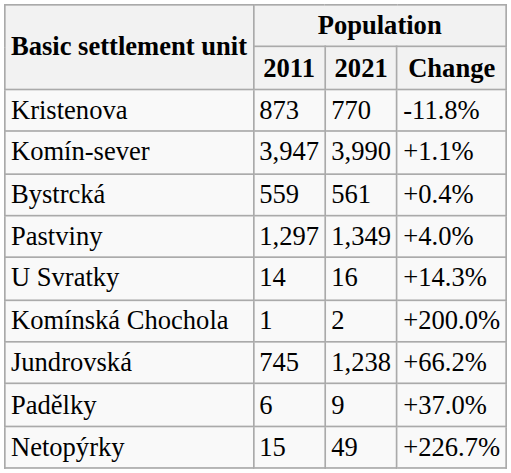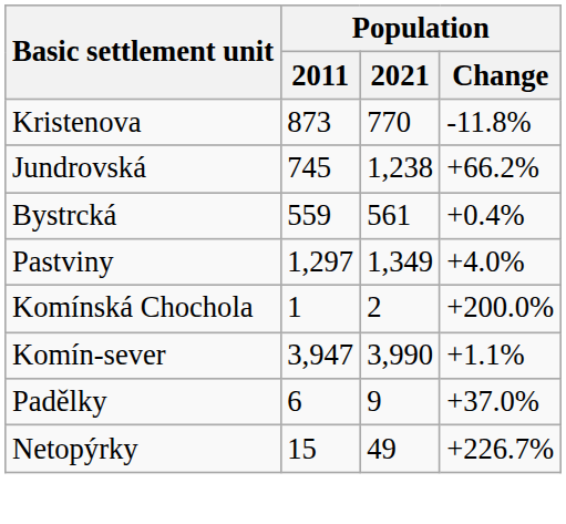 <table class="wikitable sortable">
 <tr>
 <th rowspan=2>Basic settlement unit</th>
 <th colspan=3>Population</th>
 </tr>
 <tr>
 <th>2011</th>
 <th>2021</th>
 <th>Change</th>
 </tr>
 <tr>
 <td>Kristenova</td>
 <td>873</td>
 <td>770</td>
 <td>-11.8%</td>
 </tr>
 <tr>
-<td>Komín-sever</td>
-<td>3,947</td>
-<td>3,990</td>
-<td>+1.1%</td>
+<td>Jundrovská</td>
+<td>745</td>
+<td>1,238</td>
+<td>+66.2%</td>
 </tr>
 <tr>
 <td>Bystrcká</td>
 <td>559</td>
 <td>561</td>
 <td>+0.4%</td>
 </tr>
 <tr>
 <td>Pastviny</td>
 <td>1,297</td>
 <td>1,349</td>
 <td>+4.0%</td>
 </tr>
 <tr>
-<td>U Svratky</td>
-<td>14</td>
-<td>16</td>
-<td>+14.3%</td>
-</tr>
-<tr>
 <td>Komínská Chochola</td>
 <td>1</td>
 <td>2</td>
 <td>+200.0%</td>
 </tr>
 <tr>
-<td>Jundrovská</td>
-<td>745</td>
-<td>1,238</td>
-<td>+66.2%</td>
+<td>Komín-sever</td>
+<td>3,947</td>
+<td>3,990</td>
+<td>+1.1%</td>
 </tr>
 <tr>
 <td>Padělky</td>
 <td>6</td>
 <td>9</td>
 <td>+37.0%</td>
 </tr>
 <tr>
 <td>Netopýrky</td>
 <td>15</td>
 <td>49</td>
 <td>+226.7%</td>
 </tr>
 </table>
